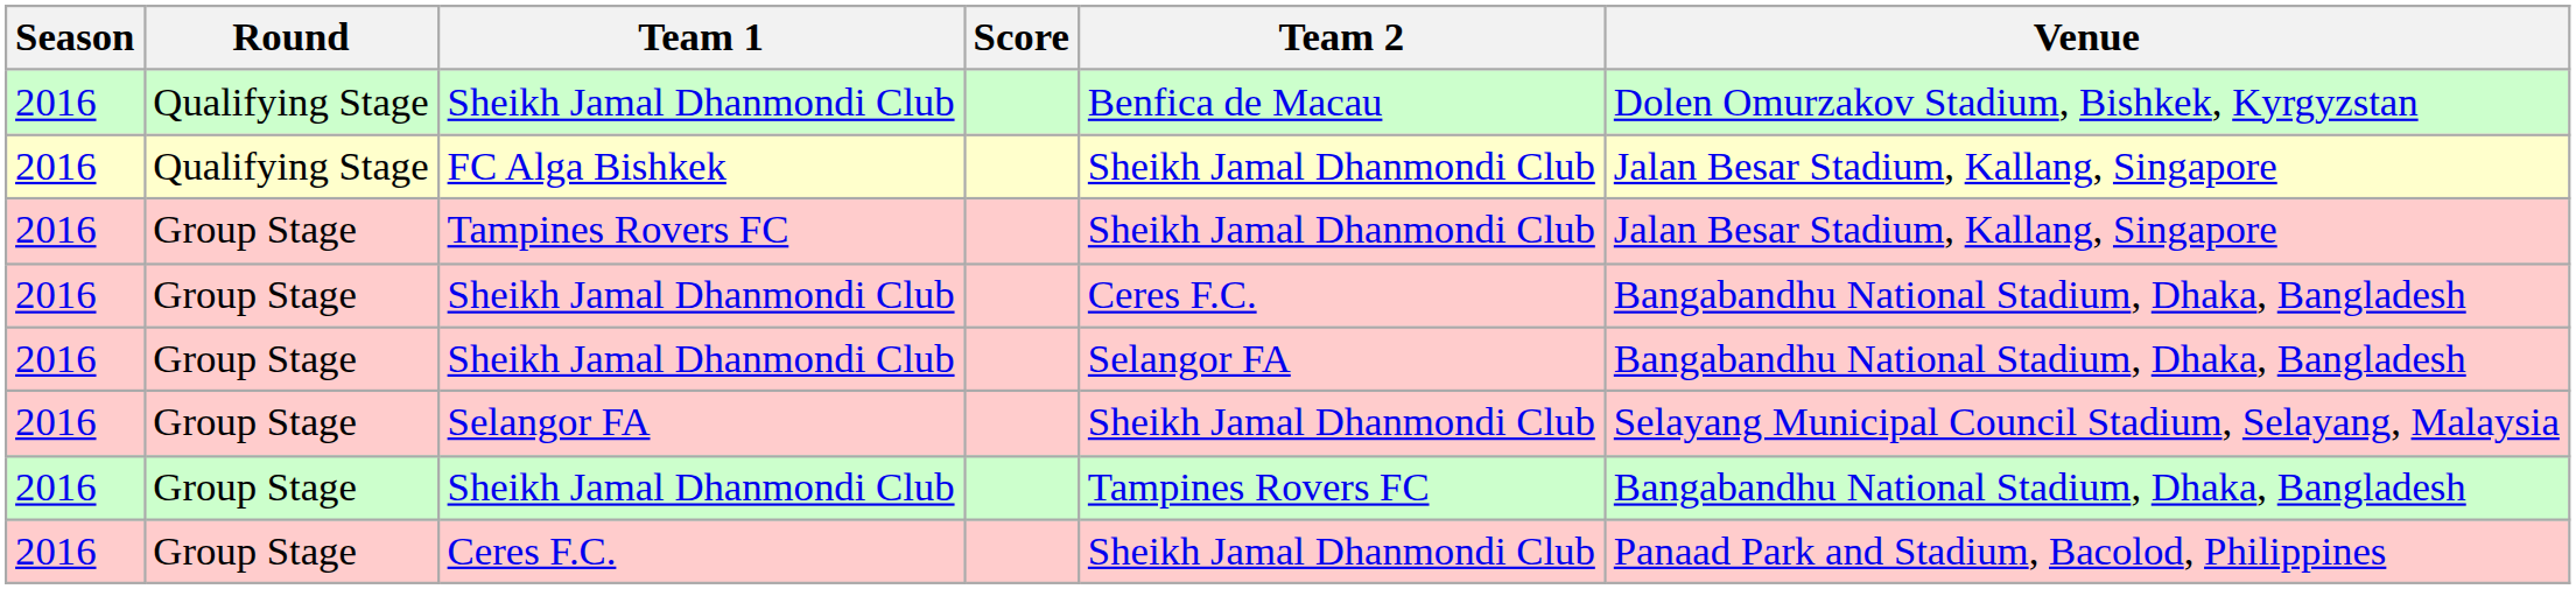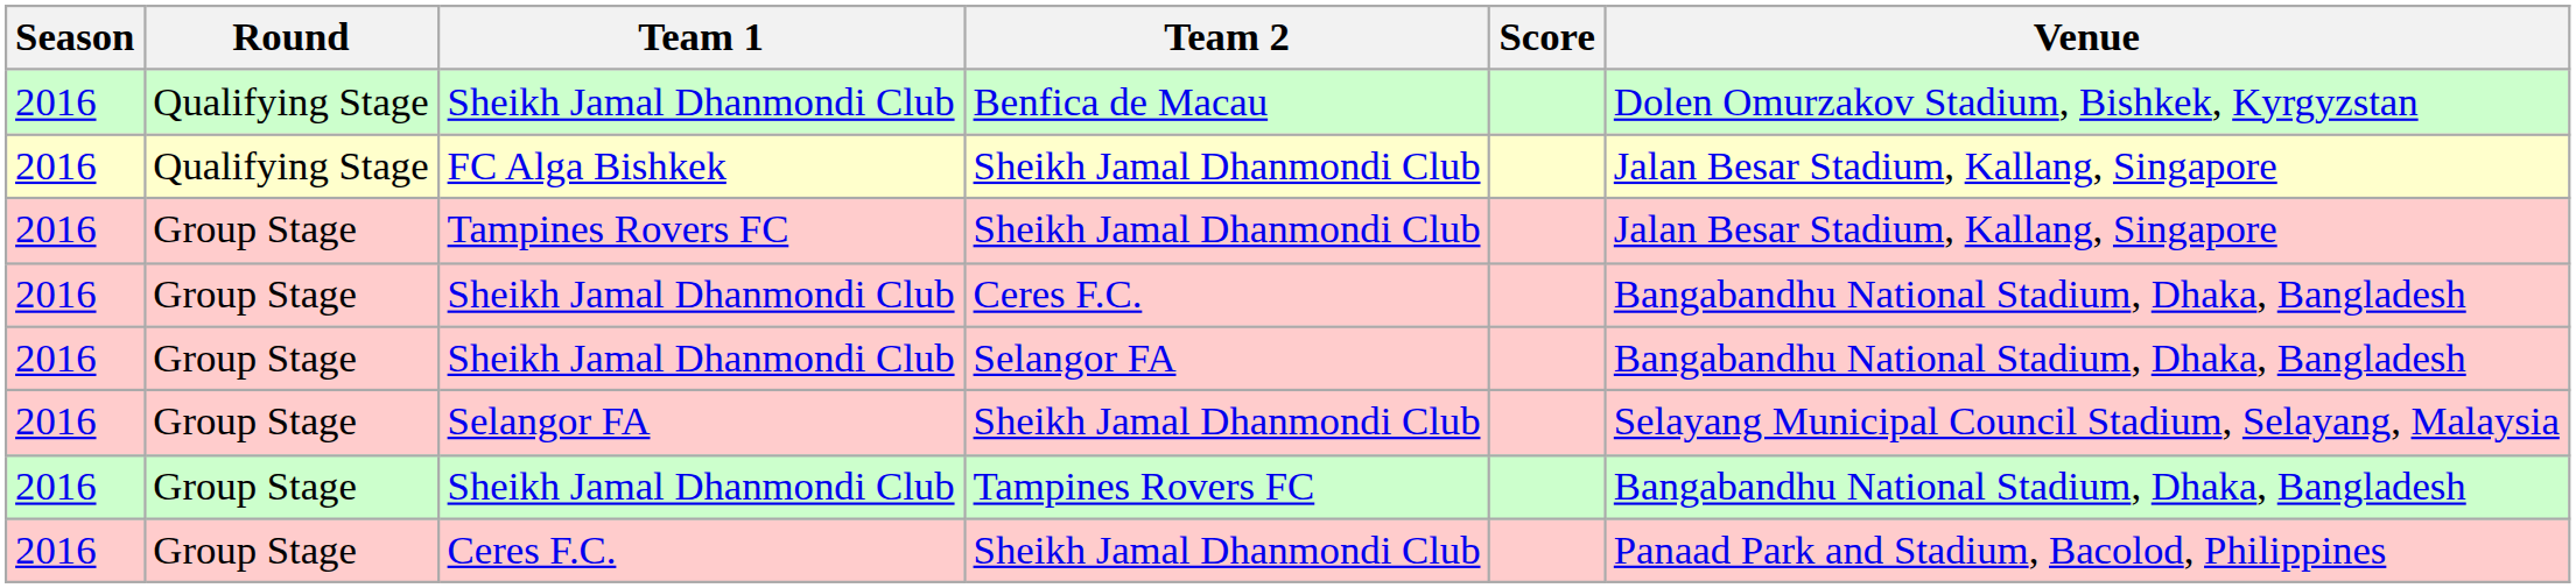 <table class="wikitable">
 <tr>
 <th>Season</th>
 <th>Round</th>
 <th>Team 1</th>
+<th>Team 2</th>
 <th>Score</th>
-<th>Team 2</th>
 <th>Venue</th>
 </tr>
 <tr style="background:#CCFFCC;">
 <td><a href='#'>2016</a></td>
 <td>Qualifying Stage</td>
 <td> <a href='#'>Sheikh Jamal Dhanmondi Club</a></td>
+<td> <a href='#'>Benfica de Macau</a></td>
 <td></td>
-<td> <a href='#'>Benfica de Macau</a></td>
 <td><a href='#'>Dolen Omurzakov Stadium</a>, <a href='#'>Bishkek</a>, <a href='#'>Kyrgyzstan</a></td>
 </tr>
 <tr style="background:#FFFFCC;">
 <td><a href='#'>2016</a></td>
 <td>Qualifying Stage</td>
 <td> <a href='#'>FC Alga Bishkek</a></td>
+<td> <a href='#'>Sheikh Jamal Dhanmondi Club</a></td>
 <td></td>
-<td> <a href='#'>Sheikh Jamal Dhanmondi Club</a></td>
 <td><a href='#'>Jalan Besar Stadium</a>, <a href='#'>Kallang</a>, <a href='#'>Singapore</a></td>
 </tr>
 <tr style="background:#FFCCCC;">
 <td><a href='#'>2016</a></td>
 <td>Group Stage</td>
 <td> <a href='#'>Tampines Rovers FC</a></td>
+<td> <a href='#'>Sheikh Jamal Dhanmondi Club</a></td>
 <td></td>
-<td> <a href='#'>Sheikh Jamal Dhanmondi Club</a></td>
 <td><a href='#'>Jalan Besar Stadium</a>, <a href='#'>Kallang</a>, <a href='#'>Singapore</a></td>
 </tr>
 <tr style="background:#FFCCCC;">
 <td><a href='#'>2016</a></td>
 <td>Group Stage</td>
 <td> <a href='#'>Sheikh Jamal Dhanmondi Club</a></td>
+<td> <a href='#'>Ceres F.C.</a></td>
 <td></td>
-<td> <a href='#'>Ceres F.C.</a></td>
 <td><a href='#'>Bangabandhu National Stadium</a>, <a href='#'>Dhaka</a>, <a href='#'>Bangladesh</a></td>
 </tr>
 <tr style="background:#FFCCCC;">
 <td><a href='#'>2016</a></td>
 <td>Group Stage</td>
 <td> <a href='#'>Sheikh Jamal Dhanmondi Club</a></td>
+<td> <a href='#'>Selangor FA</a></td>
 <td></td>
-<td> <a href='#'>Selangor FA</a></td>
 <td><a href='#'>Bangabandhu National Stadium</a>, <a href='#'>Dhaka</a>, <a href='#'>Bangladesh</a></td>
 </tr>
 <tr style="background:#FFCCCC;">
 <td><a href='#'>2016</a></td>
 <td>Group Stage</td>
 <td> <a href='#'>Selangor FA</a></td>
+<td> <a href='#'>Sheikh Jamal Dhanmondi Club</a></td>
 <td></td>
-<td> <a href='#'>Sheikh Jamal Dhanmondi Club</a></td>
 <td><a href='#'>Selayang Municipal Council Stadium</a>, <a href='#'>Selayang</a>, <a href='#'>Malaysia</a></td>
 </tr>
 <tr style="background:#CCFFCC;">
 <td><a href='#'>2016</a></td>
 <td>Group Stage</td>
 <td> <a href='#'>Sheikh Jamal Dhanmondi Club</a></td>
+<td> <a href='#'>Tampines Rovers FC</a></td>
 <td></td>
-<td> <a href='#'>Tampines Rovers FC</a></td>
 <td><a href='#'>Bangabandhu National Stadium</a>, <a href='#'>Dhaka</a>, <a href='#'>Bangladesh</a></td>
 </tr>
 <tr style="background:#FFCCCC;">
 <td><a href='#'>2016</a></td>
 <td>Group Stage</td>
 <td> <a href='#'>Ceres F.C.</a></td>
+<td> <a href='#'>Sheikh Jamal Dhanmondi Club</a></td>
 <td></td>
-<td> <a href='#'>Sheikh Jamal Dhanmondi Club</a></td>
 <td><a href='#'>Panaad Park and Stadium</a>, <a href='#'>Bacolod</a>, <a href='#'>Philippines</a></td>
 </tr>
 </table>
